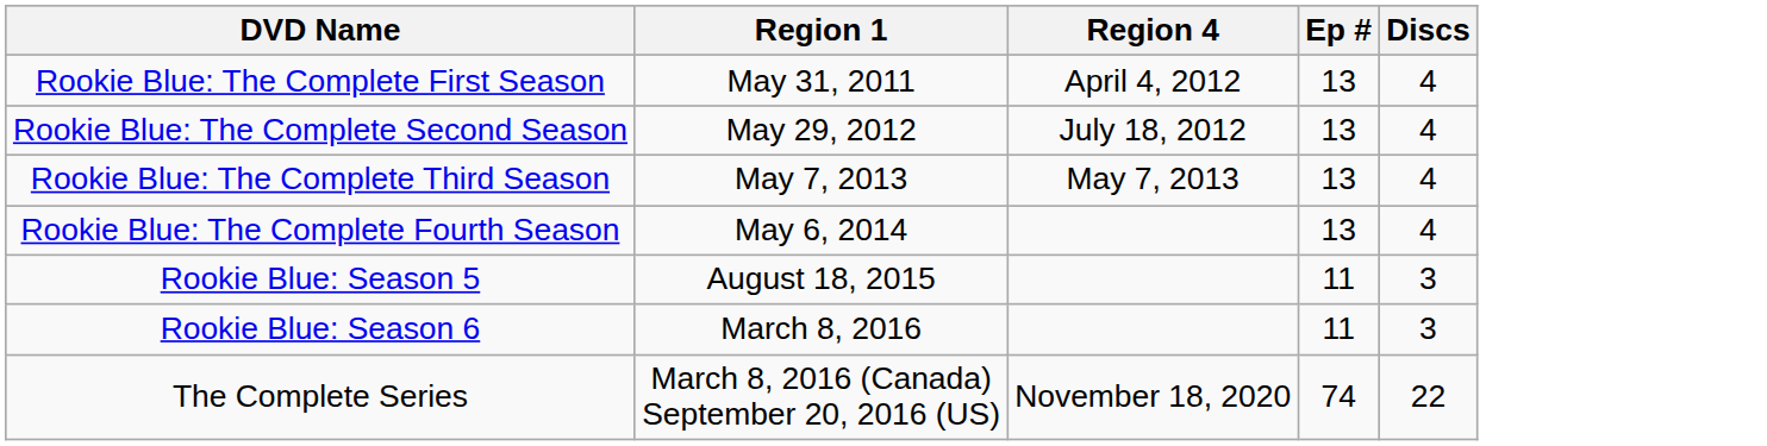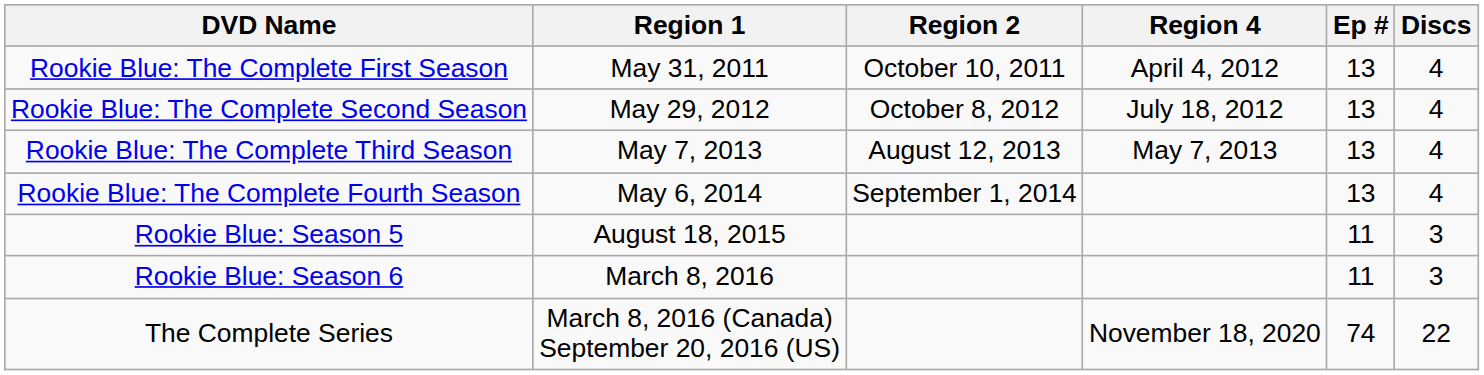 <table class="wikitable" style="text-align:center;">
 <tr>
 <th>DVD Name</th>
 <th>Region 1</th>
+<th>Region 2</th>
 <th>Region 4</th>
 <th>Ep #</th>
 <th>Discs</th>
 </tr>
 <tr>
 <td><a href='#'>Rookie Blue: The Complete First Season</a></td>
 <td>May 31, 2011</td>
+<td>October 10, 2011</td>
 <td>April 4, 2012</td>
 <td>13</td>
 <td>4</td>
 </tr>
 <tr>
 <td><a href='#'>Rookie Blue: The Complete Second Season</a></td>
 <td>May 29, 2012</td>
+<td>October 8, 2012</td>
 <td>July 18, 2012</td>
 <td>13</td>
 <td>4</td>
 </tr>
 <tr>
 <td><a href='#'>Rookie Blue: The Complete Third Season</a></td>
 <td>May 7, 2013</td>
+<td>August 12, 2013</td>
 <td>May 7, 2013</td>
 <td>13</td>
 <td>4</td>
 </tr>
 <tr>
 <td><a href='#'>Rookie Blue: The Complete Fourth Season</a></td>
 <td>May 6, 2014</td>
+<td>September 1, 2014</td>
 <td></td>
 <td>13</td>
 <td>4</td>
 </tr>
 <tr>
 <td><a href='#'>Rookie Blue: Season 5</a></td>
 <td>August 18, 2015</td>
 <td></td>
+<td></td>
 <td>11</td>
 <td>3</td>
 </tr>
 <tr>
 <td><a href='#'>Rookie Blue: Season 6</a></td>
 <td>March 8, 2016</td>
 <td></td>
+<td></td>
 <td>11</td>
 <td>3</td>
 </tr>
 <tr>
 <td>The Complete Series</td>
 <td>March 8, 2016 (Canada)<br>September 20, 2016 (US)</td>
+<td></td>
 <td>November 18, 2020</td>
 <td>74</td>
 <td>22</td>
 </tr>
 </table>
